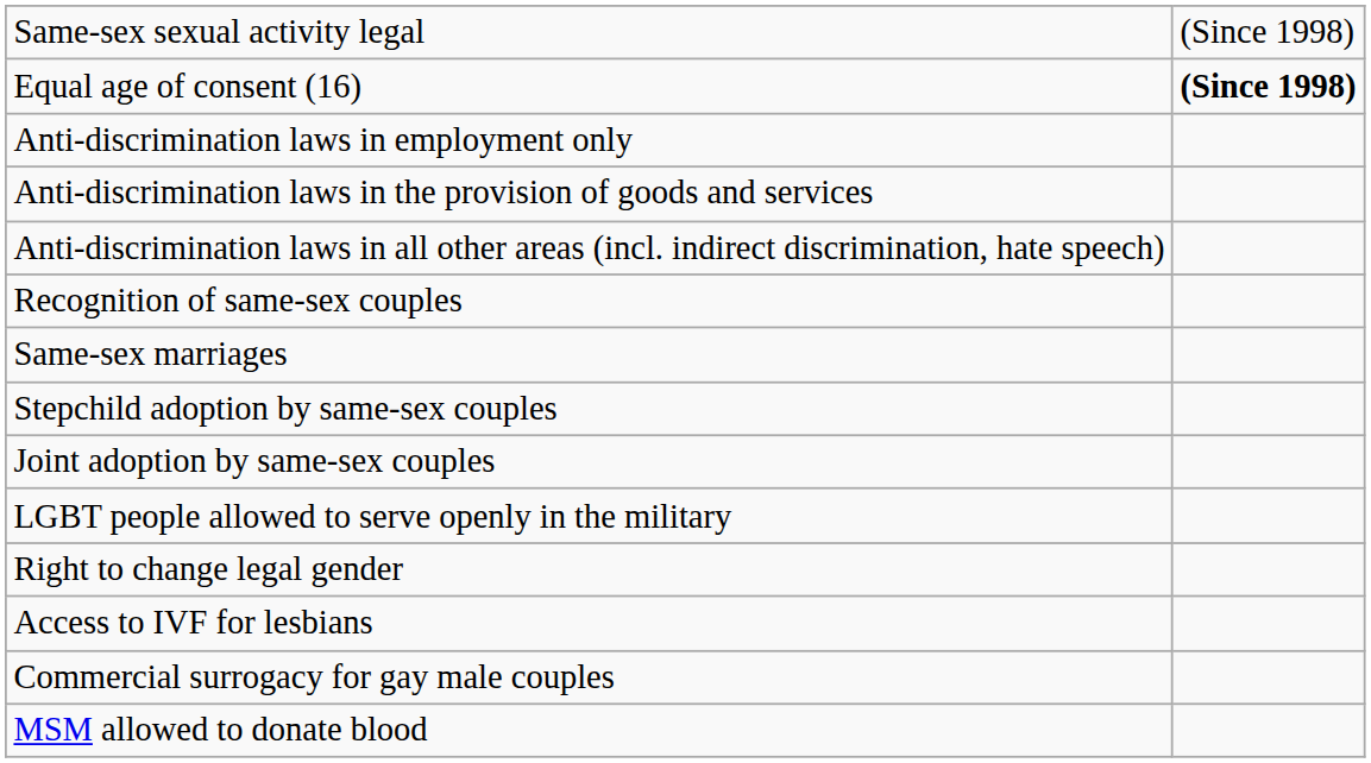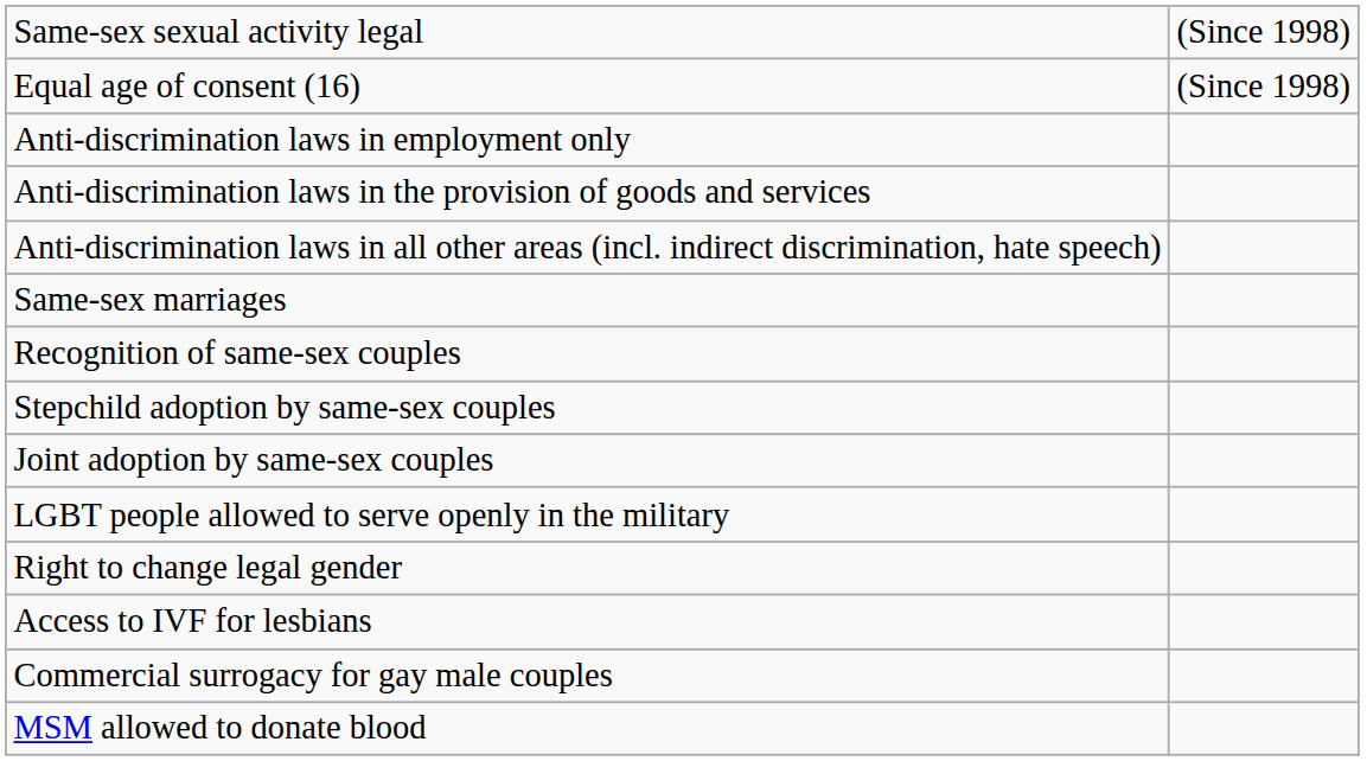 <table class="wikitable">
 <tr>
 <td>Same-sex sexual activity legal</td>
 <td> (Since 1998)</td>
 </tr>
 <tr>
 <td>Equal age of consent (16)</td>
-<td><strong> (Since 1998)</strong></td>
+<td> (Since 1998)</td>
 </tr>
 <tr>
 <td>Anti-discrimination laws in employment only</td>
 <td></td>
 </tr>
 <tr>
 <td>Anti-discrimination laws in the provision of goods and services</td>
 <td></td>
 </tr>
 <tr>
 <td>Anti-discrimination laws in all other areas (incl. indirect discrimination, hate speech)</td>
 <td></td>
 </tr>
 <tr>
-<td>Recognition of same-sex couples</td>
+<td>Same-sex marriages</td>
 <td></td>
 </tr>
 <tr>
-<td>Same-sex marriages</td>
+<td>Recognition of same-sex couples</td>
 <td></td>
 </tr>
 <tr>
 <td>Stepchild adoption by same-sex couples</td>
 <td></td>
 </tr>
 <tr>
 <td>Joint adoption by same-sex couples</td>
 <td></td>
 </tr>
 <tr>
 <td>LGBT people allowed to serve openly in the military</td>
 <td></td>
 </tr>
 <tr>
 <td>Right to change legal gender</td>
 <td></td>
 </tr>
 <tr>
 <td>Access to IVF for lesbians</td>
 <td></td>
 </tr>
 <tr>
 <td>Commercial surrogacy for gay male couples</td>
 <td></td>
 </tr>
 <tr>
 <td><a href='#'>MSM</a> allowed to donate blood</td>
 <td></td>
 </tr>
 </table>
